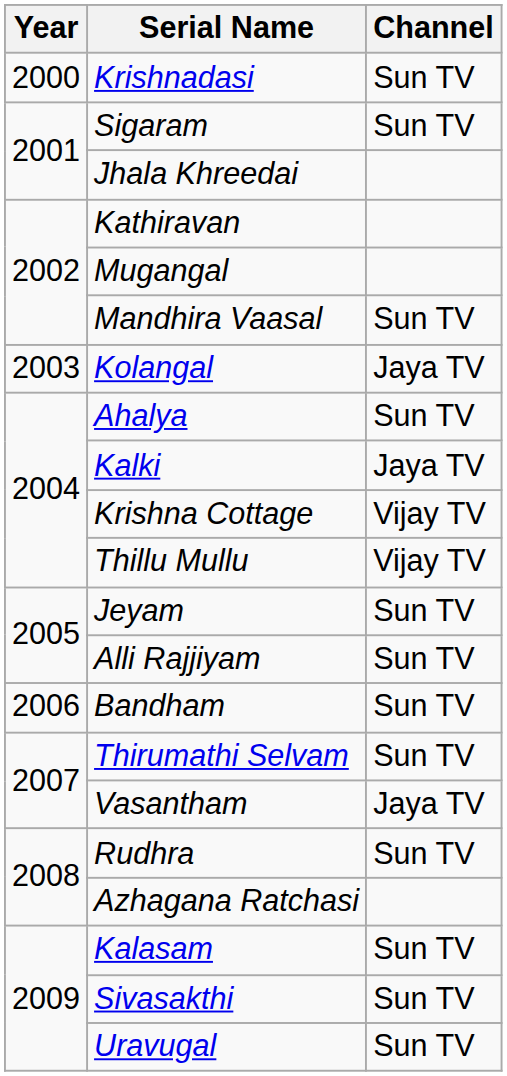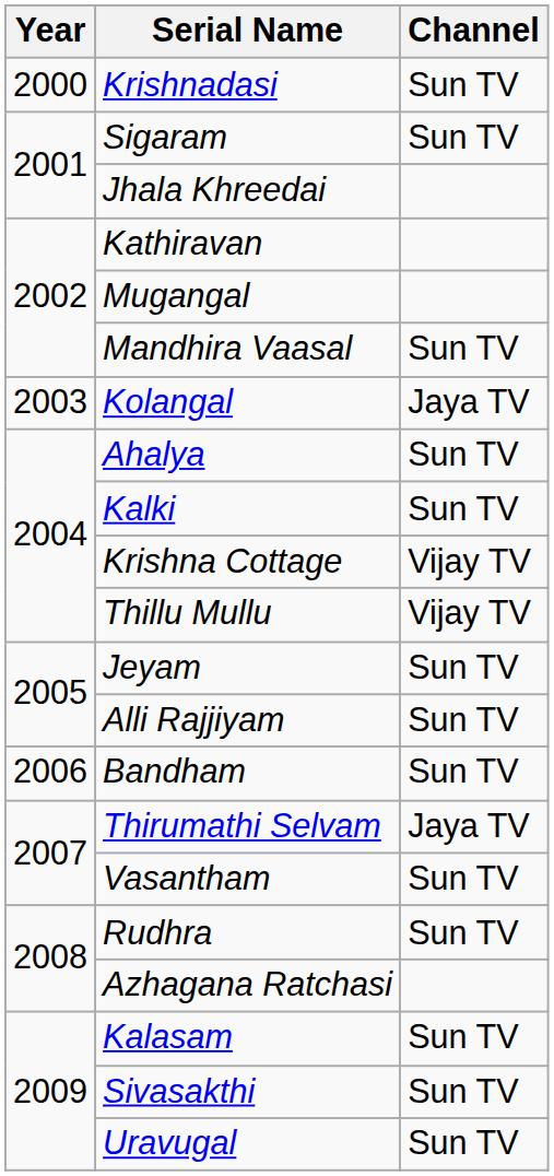 <table class="wikitable" style="text-align: left; width: auto;">
 <tr>
 <th>Year</th>
 <th>Serial Name</th>
 <th>Channel</th>
 </tr>
 <tr>
 <td>2000</td>
 <td><a href='#'><em>Krishnadasi</em></a></td>
 <td>Sun TV</td>
 </tr>
 <tr>
 <td rowspan="2">2001</td>
 <td><em>Sigaram</em></td>
 <td>Sun TV</td>
 </tr>
 <tr>
 <td><em>Jhala Khreedai</em></td>
 <td></td>
 </tr>
 <tr>
 <td rowspan="3">2002</td>
 <td><em>Kathiravan</em></td>
 <td></td>
 </tr>
 <tr>
 <td><em>Mugangal</em></td>
 <td></td>
 </tr>
 <tr>
 <td><em>Mandhira Vaasal</em></td>
 <td>Sun TV</td>
 </tr>
 <tr>
 <td>2003</td>
 <td><a href='#'><em>Kolangal</em></a></td>
 <td>Jaya TV</td>
 </tr>
 <tr>
 <td rowspan="4">2004</td>
 <td><a href='#'><em>Ahalya</em></a></td>
 <td>Sun TV</td>
 </tr>
 <tr>
 <td><a href='#'><em>Kalki</em></a></td>
-<td>Jaya TV</td>
+<td>Sun TV</td>
 </tr>
 <tr>
 <td><em>Krishna Cottage</em></td>
 <td>Vijay TV</td>
 </tr>
 <tr>
 <td><em>Thillu Mullu</em></td>
 <td>Vijay TV</td>
 </tr>
 <tr>
 <td rowspan="2">2005</td>
 <td><em>Jeyam</em></td>
 <td>Sun TV</td>
 </tr>
 <tr>
 <td><em>Alli Rajjiyam</em></td>
 <td>Sun TV</td>
 </tr>
 <tr>
 <td>2006</td>
 <td><em>Bandham</em></td>
 <td>Sun TV</td>
 </tr>
 <tr>
 <td rowspan="2">2007</td>
 <td><em><a href='#'>Thirumathi Selvam</a></em></td>
-<td>Sun TV</td>
+<td>Jaya TV</td>
 </tr>
 <tr>
 <td><em>Vasantham</em></td>
-<td>Jaya TV</td>
+<td>Sun TV</td>
 </tr>
 <tr>
 <td rowspan="2">2008</td>
 <td><em>Rudhra</em></td>
 <td>Sun TV</td>
 </tr>
 <tr>
 <td><em>Azhagana Ratchasi</em></td>
 <td></td>
 </tr>
 <tr>
 <td rowspan="3">2009</td>
 <td><em><a href='#'>Kalasam</a></em></td>
 <td>Sun TV</td>
 </tr>
 <tr>
 <td><em><a href='#'>Sivasakthi</a></em></td>
 <td>Sun TV</td>
 </tr>
 <tr>
 <td><em><a href='#'>Uravugal</a></em></td>
 <td>Sun TV</td>
 </tr>
 </table>
